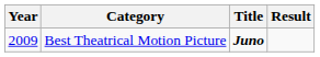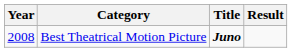 <table class="wikitable">
 <tr>
 <th>Year</th>
 <th>Category</th>
 <th>Title</th>
 <th>Result</th>
 </tr>
 <tr>
-<td><a href='#'>2009</a></td>
+<td><a href='#'>2008</a></td>
 <td><a href='#'>Best Theatrical Motion Picture</a></td>
 <td><strong><em>Juno</em></strong></td>
 <td></td>
 </tr>
 </table>
